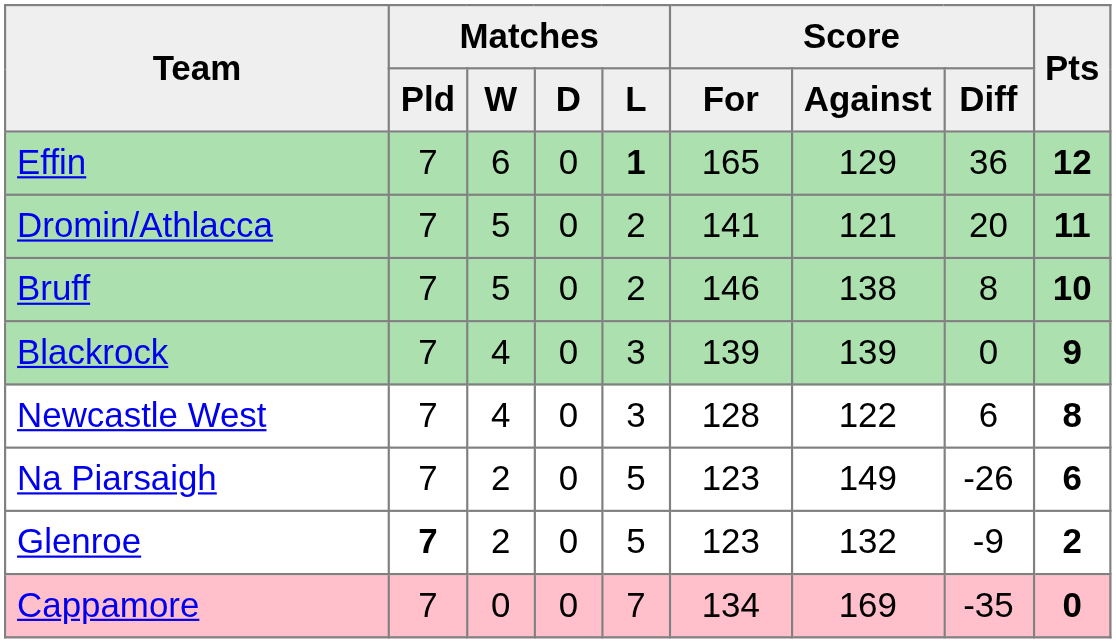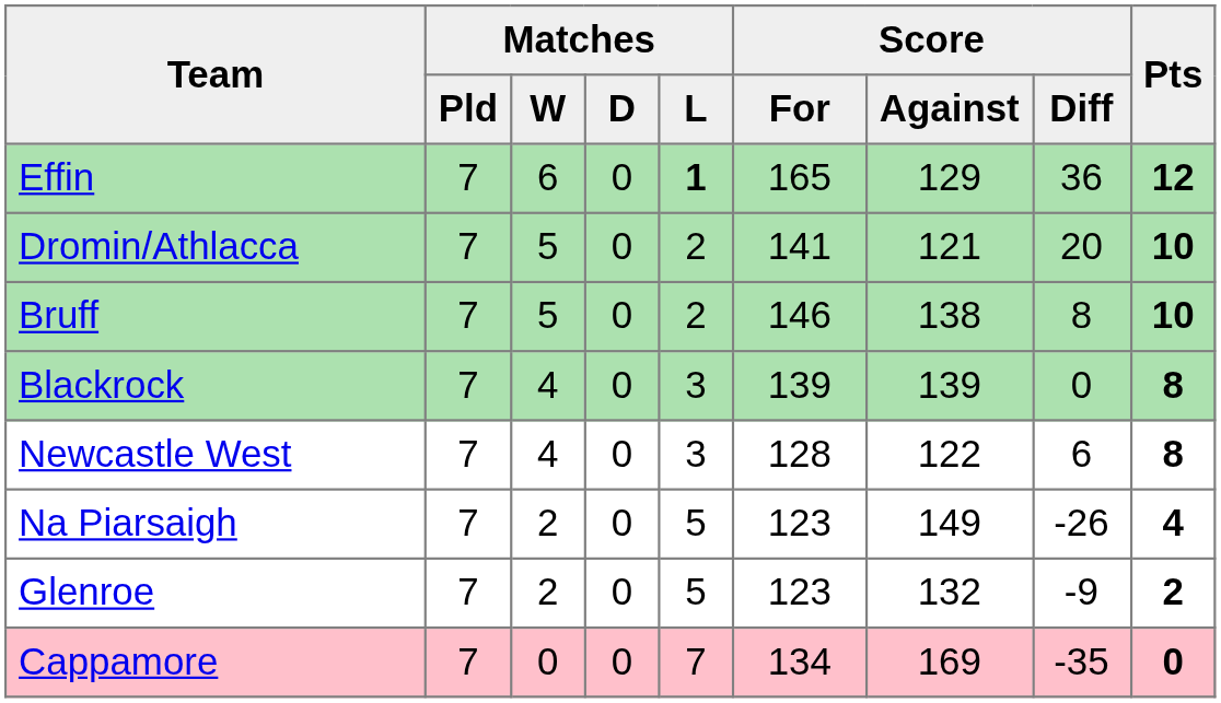 <table style=border-collapse:collapse border=1 cellspacing=0 cellpadding=5>
 <tr align=center bgcolor=#efefef>
 <th rowspan=2 width=165>Team</th>
 <th colspan=4>Matches</th>
 <th colspan=3>Score</th>
 <th rowspan=2width=20>Pts</th>
 </tr>
 <tr align=center bgcolor=#efefef>
 <th width=20>Pld</th>
 <th width=20>W</th>
 <th width=20>D</th>
 <th width=20>L</th>
 <th width=45>For</th>
 <th width=45>Against</th>
 <th width=30>Diff</th>
 </tr>
 <tr align=center style="background:#ACE1AF;">
 <td style="text-align:left;"><a href='#'>Effin</a></td>
 <td>7</td>
 <td>6</td>
 <td>0</td>
 <td><strong>1</strong></td>
 <td>165</td>
 <td>129</td>
 <td>36</td>
 <td><strong>12</strong></td>
 </tr>
 <tr align=center style="background:#ACE1AF;">
 <td style="text-align:left;"><a href='#'>Dromin/Athlacca</a></td>
 <td>7</td>
 <td>5</td>
 <td>0</td>
 <td>2</td>
 <td>141</td>
 <td>121</td>
 <td>20</td>
-<td><strong>11</strong></td>
+<td><strong>10</strong></td>
 </tr>
 <tr align=center style="background:#ACE1AF;">
 <td style="text-align:left;"><a href='#'>Bruff</a></td>
 <td>7</td>
 <td>5</td>
 <td>0</td>
 <td>2</td>
 <td>146</td>
 <td>138</td>
 <td>8</td>
 <td><strong>10</strong></td>
 </tr>
 <tr align=center style="background:#ACE1AF;">
 <td style="text-align:left;"><a href='#'>Blackrock</a></td>
 <td>7</td>
 <td>4</td>
 <td>0</td>
 <td>3</td>
 <td>139</td>
 <td>139</td>
 <td>0</td>
-<td><strong>9</strong></td>
+<td><strong>8</strong></td>
 </tr>
 <tr align=center>
 <td style="text-align:left;"><a href='#'>Newcastle West</a></td>
 <td>7</td>
 <td>4</td>
 <td>0</td>
 <td>3</td>
 <td>128</td>
 <td>122</td>
 <td>6</td>
 <td><strong>8</strong></td>
 </tr>
 <tr align=center>
 <td style="text-align:left;"><a href='#'>Na Piarsaigh</a></td>
 <td>7</td>
 <td>2</td>
 <td>0</td>
 <td>5</td>
 <td>123</td>
 <td>149</td>
 <td>-26</td>
-<td><strong>6</strong></td>
+<td><strong>4</strong></td>
 </tr>
 <tr align=center>
 <td style="text-align:left;"><a href='#'>Glenroe</a></td>
-<td><strong>7</strong></td>
+<td>7</td>
 <td>2</td>
 <td>0</td>
 <td>5</td>
 <td>123</td>
 <td>132</td>
 <td>-9</td>
 <td><strong>2</strong></td>
 </tr>
 <tr align=center style="background:#FFC0CB;">
 <td style="text-align:left;"><a href='#'>Cappamore</a></td>
 <td>7</td>
 <td>0</td>
 <td>0</td>
 <td>7</td>
 <td>134</td>
 <td>169</td>
 <td>-35</td>
 <td><strong>0</strong></td>
 </tr>
 </table>
